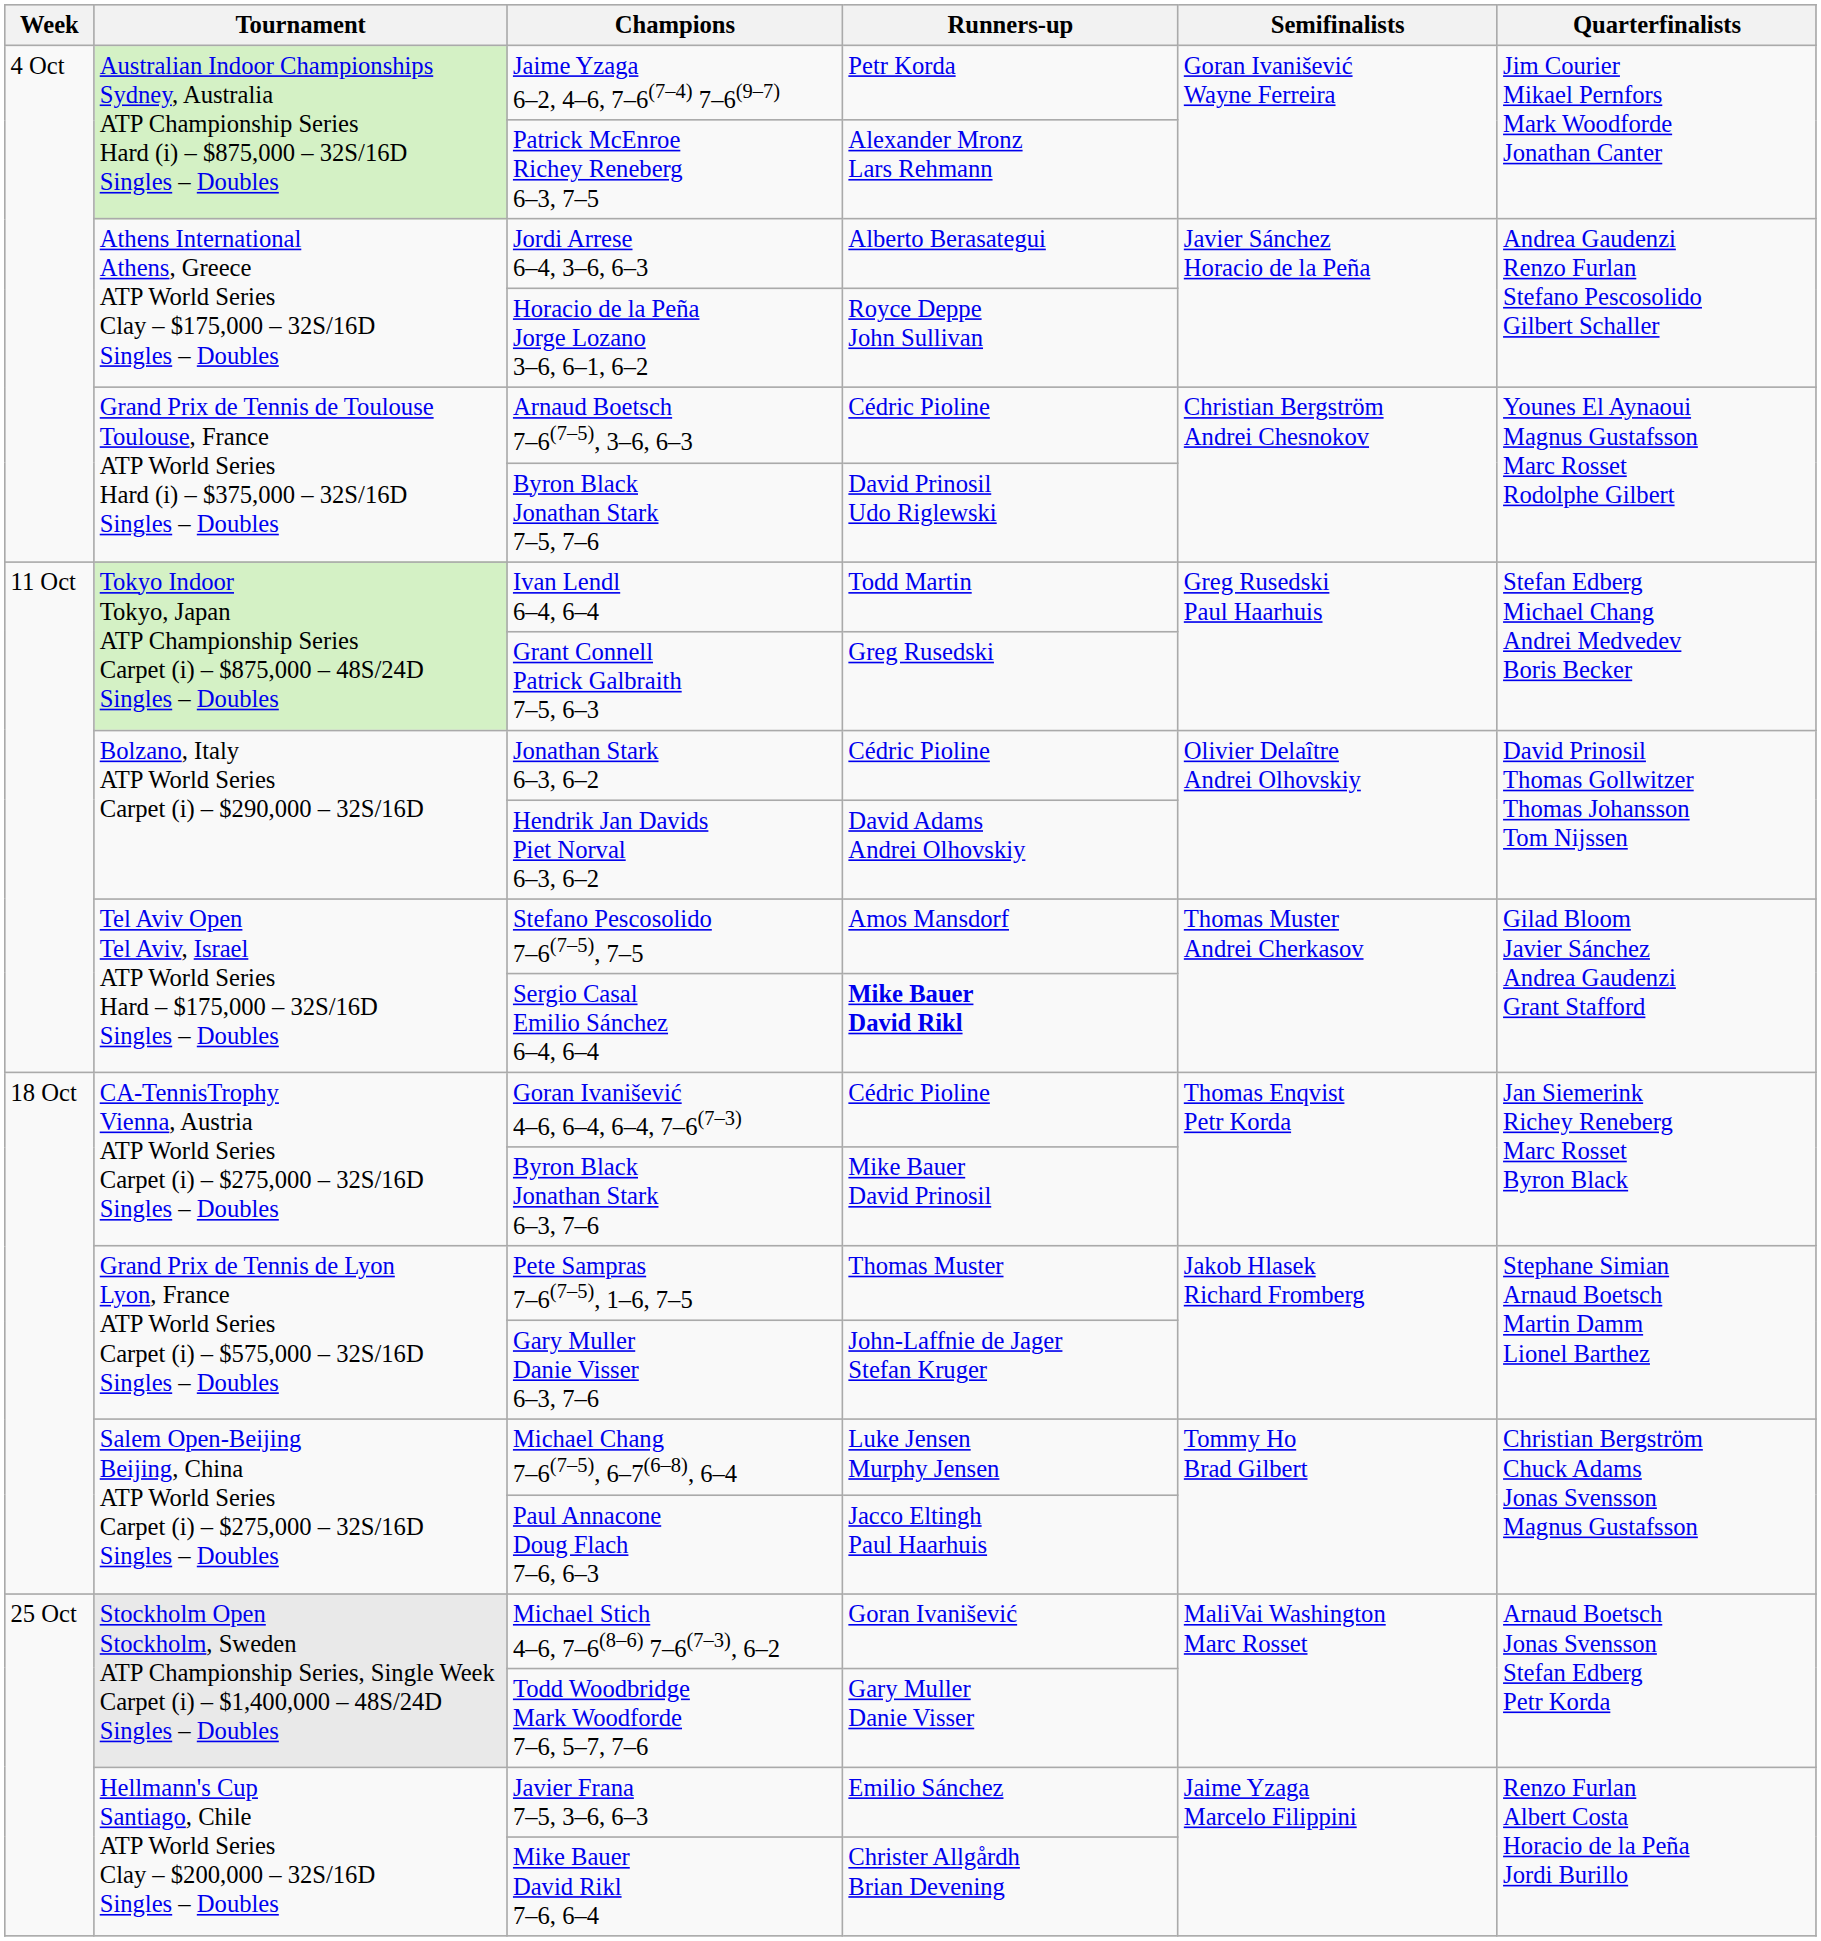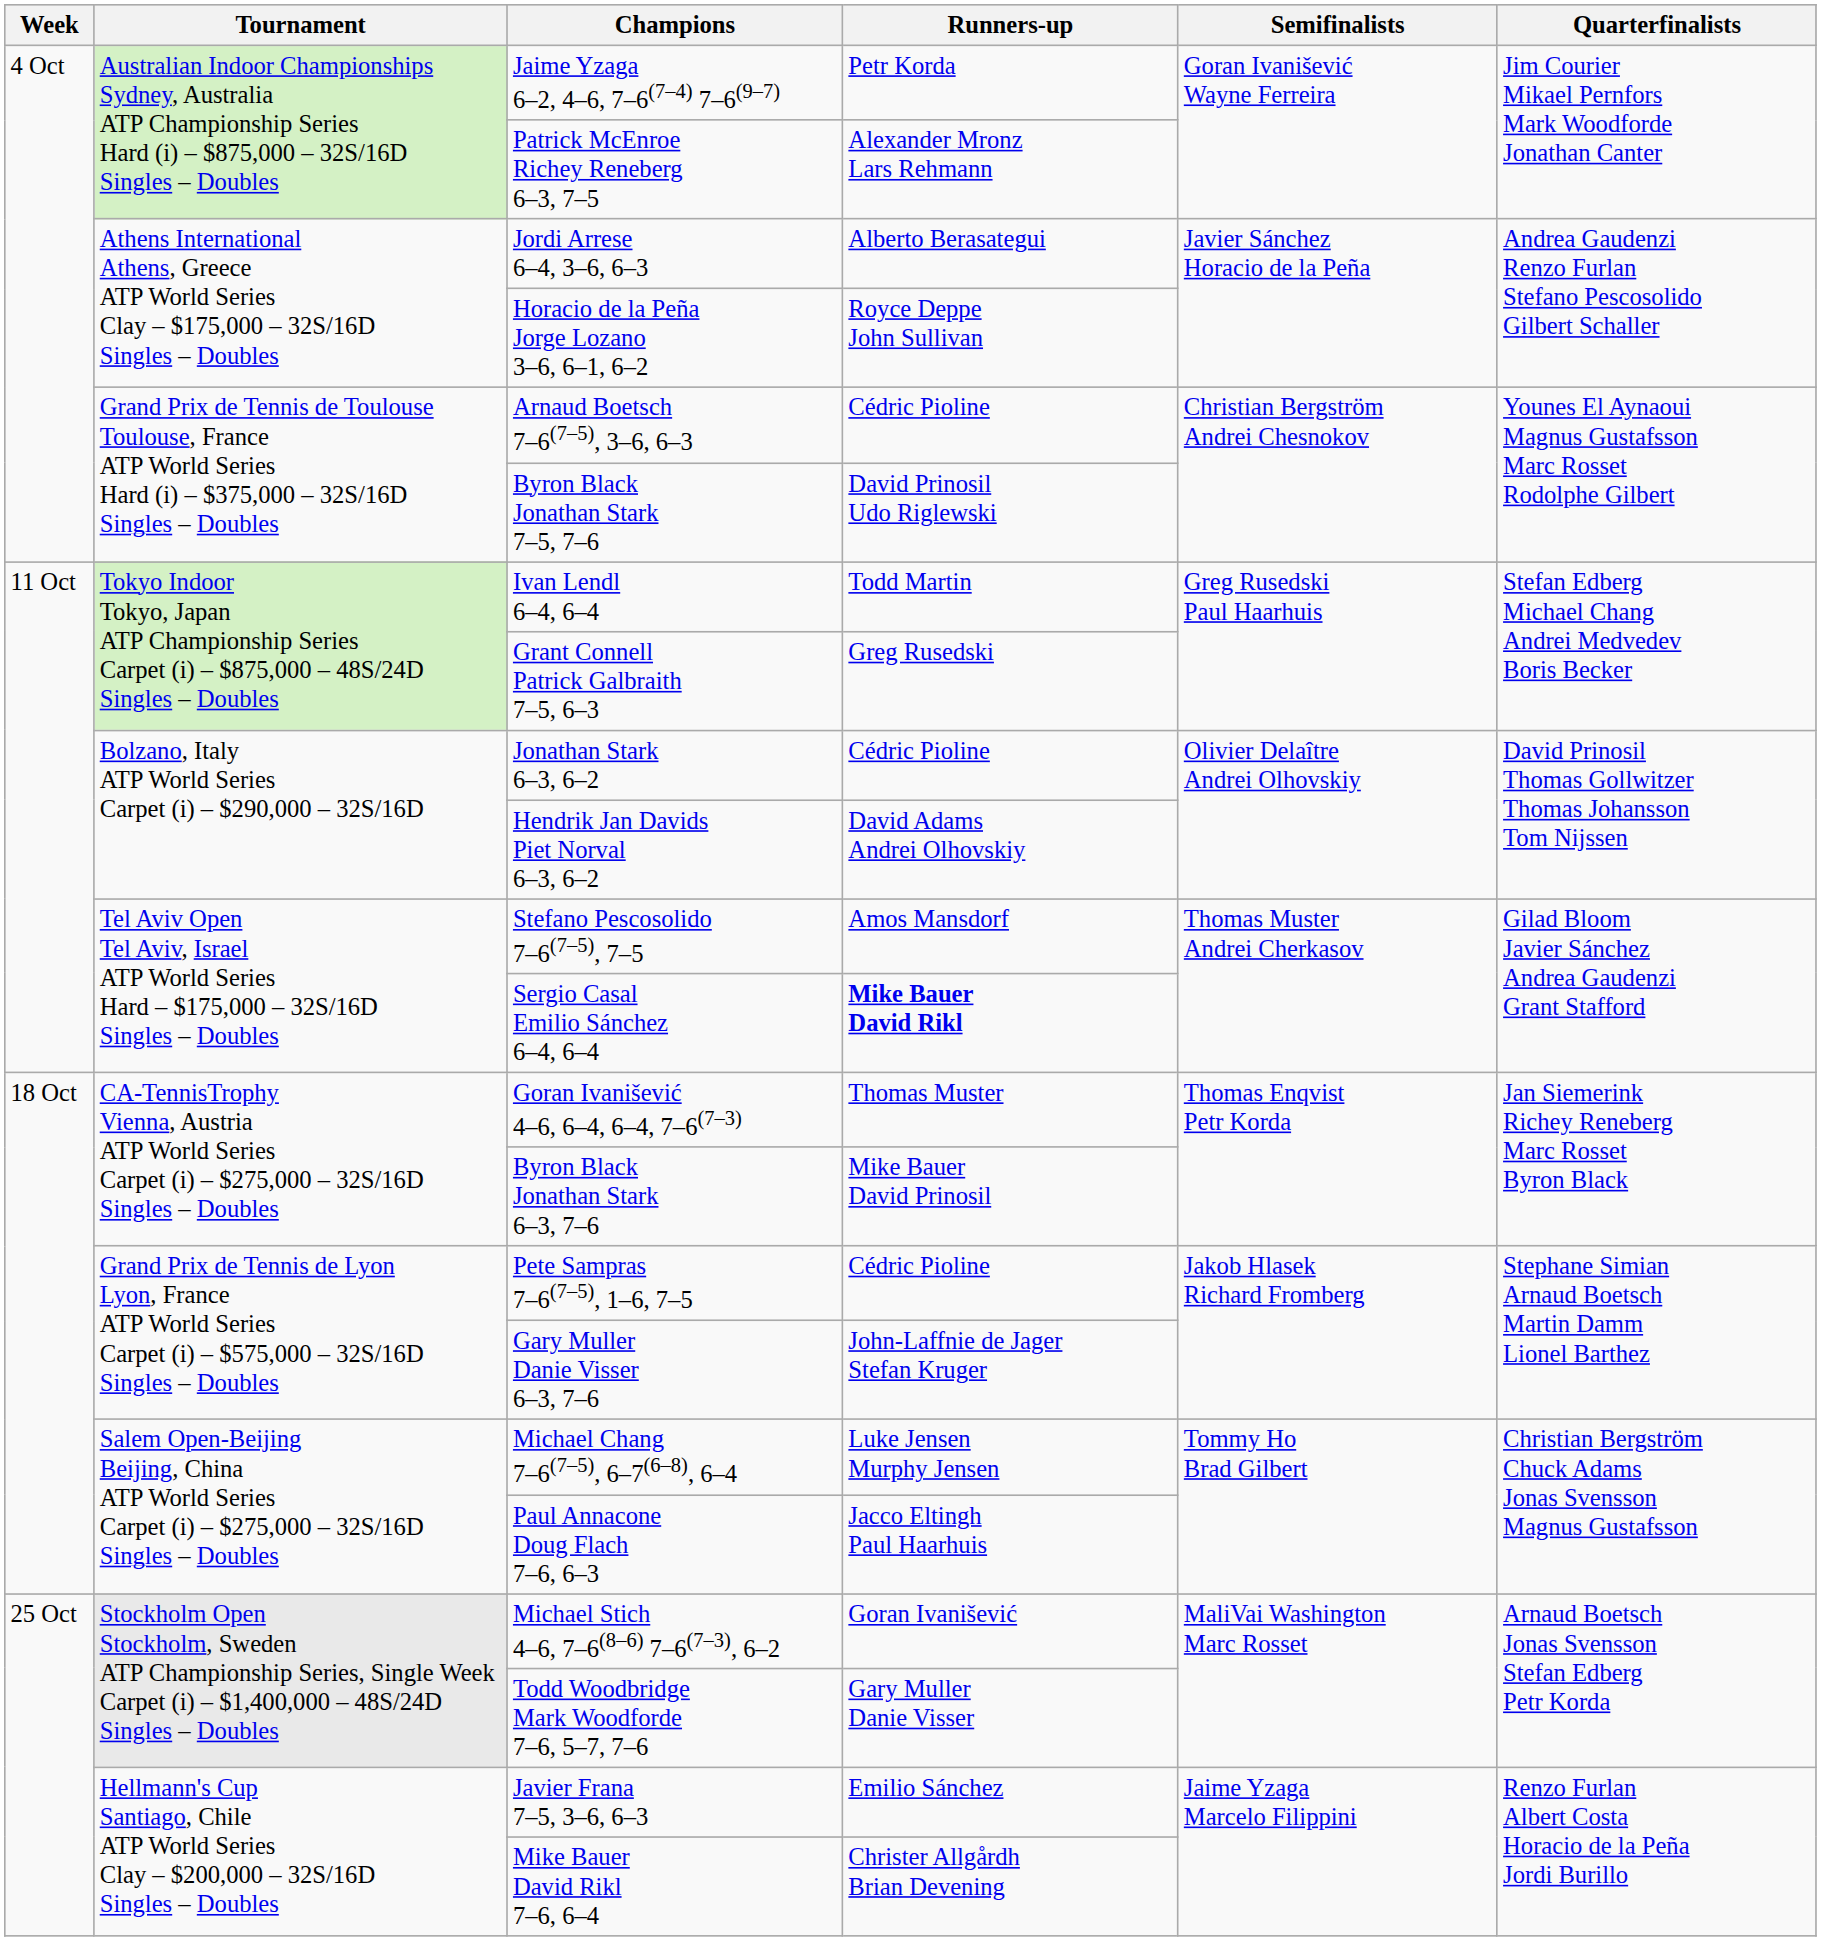 <table class=wikitable style=font-size:95%>
 <tr>
 <th style="width:48px;">Week</th>
 <th style="width:248px;">Tournament</th>
 <th style="width:200px;">Champions</th>
 <th style="width:200px;">Runners-up</th>
 <th style="width:190px;">Semifinalists</th>
 <th style="width:190px;">Quarterfinalists</th>
 </tr>
 <tr valign=top>
 <td rowspan=6>4 Oct</td>
 <td rowspan=2 bgcolor="#D4F1C5"><a href='#'>Australian Indoor Championships</a> <br> <a href='#'>Sydney</a>, Australia<br>ATP Championship Series<br>Hard (i) – $875,000 – 32S/16D <br> <a href='#'>Singles</a> – <a href='#'>Doubles</a></td>
 <td> <a href='#'>Jaime Yzaga</a><br> 6–2, 4–6, 7–6<sup>(7–4)</sup> 7–6<sup>(9–7)</sup></td>
 <td> <a href='#'>Petr Korda</a></td>
 <td rowspan=2> <a href='#'>Goran Ivanišević</a><br> <a href='#'>Wayne Ferreira</a></td>
 <td rowspan=2> <a href='#'>Jim Courier</a><br> <a href='#'>Mikael Pernfors</a><br> <a href='#'>Mark Woodforde</a><br> <a href='#'>Jonathan Canter</a></td>
 </tr>
 <tr valign=top>
 <td> <a href='#'>Patrick McEnroe</a> <br>  <a href='#'>Richey Reneberg</a><br> 6–3, 7–5</td>
 <td> <a href='#'>Alexander Mronz</a> <br>  <a href='#'>Lars Rehmann</a></td>
 </tr>
 <tr valign=top>
 <td rowspan=2><a href='#'>Athens International</a> <br> <a href='#'>Athens</a>, Greece<br>ATP World Series<br>Clay – $175,000 – 32S/16D <br> <a href='#'>Singles</a> – <a href='#'>Doubles</a></td>
 <td> <a href='#'>Jordi Arrese</a><br> 6–4, 3–6, 6–3</td>
 <td> <a href='#'>Alberto Berasategui</a></td>
 <td rowspan=2> <a href='#'>Javier Sánchez</a><br> <a href='#'>Horacio de la Peña</a></td>
 <td rowspan=2> <a href='#'>Andrea Gaudenzi</a><br> <a href='#'>Renzo Furlan</a><br> <a href='#'>Stefano Pescosolido</a><br> <a href='#'>Gilbert Schaller</a></td>
 </tr>
 <tr valign=top>
 <td> <a href='#'>Horacio de la Peña</a> <br>  <a href='#'>Jorge Lozano</a><br> 3–6, 6–1, 6–2</td>
 <td> <a href='#'>Royce Deppe</a> <br>  <a href='#'>John Sullivan</a></td>
 </tr>
 <tr valign=top>
 <td rowspan=2><a href='#'>Grand Prix de Tennis de Toulouse</a> <br> <a href='#'>Toulouse</a>, France<br>ATP World Series<br>Hard (i) – $375,000 – 32S/16D <br> <a href='#'>Singles</a> – <a href='#'>Doubles</a></td>
 <td> <a href='#'>Arnaud Boetsch</a><br> 7–6<sup>(7–5)</sup>, 3–6, 6–3</td>
 <td> <a href='#'>Cédric Pioline</a></td>
 <td rowspan=2> <a href='#'>Christian Bergström</a><br> <a href='#'>Andrei Chesnokov</a></td>
 <td rowspan=2> <a href='#'>Younes El Aynaoui</a><br> <a href='#'>Magnus Gustafsson</a><br> <a href='#'>Marc Rosset</a><br> <a href='#'>Rodolphe Gilbert</a></td>
 </tr>
 <tr valign=top>
 <td> <a href='#'>Byron Black</a> <br>  <a href='#'>Jonathan Stark</a><br> 7–5, 7–6</td>
 <td> <a href='#'>David Prinosil</a> <br>  <a href='#'>Udo Riglewski</a></td>
 </tr>
 <tr valign=top>
 <td rowspan=6>11 Oct</td>
 <td rowspan=2 bgcolor="#D4F1C5"><a href='#'>Tokyo Indoor</a> <br> Tokyo, Japan<br>ATP Championship Series<br>Carpet (i) – $875,000 – 48S/24D <br> <a href='#'>Singles</a> – <a href='#'>Doubles</a></td>
 <td> <a href='#'>Ivan Lendl</a><br> 6–4, 6–4</td>
 <td> <a href='#'>Todd Martin</a></td>
 <td rowspan=2> <a href='#'>Greg Rusedski</a><br> <a href='#'>Paul Haarhuis</a></td>
 <td rowspan=2> <a href='#'>Stefan Edberg</a><br> <a href='#'>Michael Chang</a><br> <a href='#'>Andrei Medvedev</a><br> <a href='#'>Boris Becker</a></td>
 </tr>
 <tr valign=top>
 <td> <a href='#'>Grant Connell</a> <br>  <a href='#'>Patrick Galbraith</a><br> 7–5, 6–3</td>
 <td> <a href='#'>Greg Rusedski</a></td>
 </tr>
 <tr valign=top>
 <td rowspan=2><a href='#'>Bolzano</a>, Italy<br>ATP World Series<br>Carpet (i) – $290,000 – 32S/16D</td>
 <td> <a href='#'>Jonathan Stark</a><br> 6–3, 6–2</td>
 <td> <a href='#'>Cédric Pioline</a></td>
 <td rowspan=2> <a href='#'>Olivier Delaître</a><br> <a href='#'>Andrei Olhovskiy</a></td>
 <td rowspan=2> <a href='#'>David Prinosil</a><br> <a href='#'>Thomas Gollwitzer</a><br> <a href='#'>Thomas Johansson</a><br> <a href='#'>Tom Nijssen</a></td>
 </tr>
 <tr valign=top>
 <td> <a href='#'>Hendrik Jan Davids</a> <br>  <a href='#'>Piet Norval</a><br> 6–3, 6–2</td>
 <td> <a href='#'>David Adams</a> <br>  <a href='#'>Andrei Olhovskiy</a></td>
 </tr>
 <tr valign=top>
 <td rowspan=2><a href='#'>Tel Aviv Open</a> <br> <a href='#'>Tel Aviv</a>, <a href='#'>Israel</a><br>ATP World Series<br>Hard – $175,000 – 32S/16D <br> <a href='#'>Singles</a> – <a href='#'>Doubles</a></td>
 <td> <a href='#'>Stefano Pescosolido</a><br> 7–6<sup>(7–5)</sup>, 7–5</td>
 <td> <a href='#'>Amos Mansdorf</a></td>
 <td rowspan=2> <a href='#'>Thomas Muster</a><br> <a href='#'>Andrei Cherkasov</a></td>
 <td rowspan=2> <a href='#'>Gilad Bloom</a><br> <a href='#'>Javier Sánchez</a><br> <a href='#'>Andrea Gaudenzi</a><br> <a href='#'>Grant Stafford</a></td>
 </tr>
 <tr valign=top>
 <td> <a href='#'>Sergio Casal</a> <br>  <a href='#'>Emilio Sánchez</a><br> 6–4, 6–4</td>
 <td><strong> <a href='#'>Mike Bauer</a> <br>  <a href='#'>David Rikl</a></strong></td>
 </tr>
 <tr valign=top>
 <td rowspan=6>18 Oct</td>
 <td rowspan=2><a href='#'>CA-TennisTrophy</a> <br> <a href='#'>Vienna</a>, Austria<br>ATP World Series<br>Carpet (i) – $275,000 – 32S/16D <br> <a href='#'>Singles</a> – <a href='#'>Doubles</a></td>
 <td> <a href='#'>Goran Ivanišević</a><br> 4–6, 6–4, 6–4, 7–6<sup>(7–3)</sup></td>
-<td> <a href='#'>Cédric Pioline</a></td>
+<td> <a href='#'>Thomas Muster</a></td>
 <td rowspan=2> <a href='#'>Thomas Enqvist</a><br> <a href='#'>Petr Korda</a></td>
 <td rowspan=2> <a href='#'>Jan Siemerink</a><br> <a href='#'>Richey Reneberg</a><br> <a href='#'>Marc Rosset</a><br> <a href='#'>Byron Black</a></td>
 </tr>
 <tr valign=top>
 <td> <a href='#'>Byron Black</a> <br>  <a href='#'>Jonathan Stark</a><br> 6–3, 7–6</td>
 <td> <a href='#'>Mike Bauer</a> <br>  <a href='#'>David Prinosil</a></td>
 </tr>
 <tr valign=top>
 <td rowspan=2><a href='#'>Grand Prix de Tennis de Lyon</a> <br> <a href='#'>Lyon</a>, France<br>ATP World Series<br>Carpet (i) – $575,000 – 32S/16D <br> <a href='#'>Singles</a> – <a href='#'>Doubles</a></td>
 <td> <a href='#'>Pete Sampras</a><br> 7–6<sup>(7–5)</sup>, 1–6, 7–5</td>
-<td> <a href='#'>Thomas Muster</a></td>
+<td> <a href='#'>Cédric Pioline</a></td>
 <td rowspan=2> <a href='#'>Jakob Hlasek</a><br> <a href='#'>Richard Fromberg</a></td>
 <td rowspan=2> <a href='#'>Stephane Simian</a><br> <a href='#'>Arnaud Boetsch</a><br> <a href='#'>Martin Damm</a><br> <a href='#'>Lionel Barthez</a></td>
 </tr>
 <tr valign=top>
 <td> <a href='#'>Gary Muller</a> <br>  <a href='#'>Danie Visser</a><br> 6–3, 7–6</td>
 <td> <a href='#'>John-Laffnie de Jager</a> <br>  <a href='#'>Stefan Kruger</a></td>
 </tr>
 <tr valign=top>
 <td rowspan=2><a href='#'>Salem Open-Beijing</a> <br> <a href='#'>Beijing</a>, China<br>ATP World Series<br>Carpet (i) – $275,000 – 32S/16D <br> <a href='#'>Singles</a> – <a href='#'>Doubles</a></td>
 <td> <a href='#'>Michael Chang</a><br> 7–6<sup>(7–5)</sup>, 6–7<sup>(6–8)</sup>, 6–4</td>
 <td> <a href='#'>Luke Jensen</a> <br>  <a href='#'>Murphy Jensen</a></td>
 <td rowspan=2> <a href='#'>Tommy Ho</a><br> <a href='#'>Brad Gilbert</a></td>
 <td rowspan=2> <a href='#'>Christian Bergström</a><br> <a href='#'>Chuck Adams</a><br> <a href='#'>Jonas Svensson</a><br> <a href='#'>Magnus Gustafsson</a></td>
 </tr>
 <tr valign=top>
 <td> <a href='#'>Paul Annacone</a> <br>  <a href='#'>Doug Flach</a><br> 7–6, 6–3</td>
 <td> <a href='#'>Jacco Eltingh</a> <br>  <a href='#'>Paul Haarhuis</a></td>
 </tr>
 <tr valign=top>
 <td rowspan=4>25 Oct</td>
 <td rowspan=2 bgcolor="E9E9E9"><a href='#'>Stockholm Open</a><br><a href='#'>Stockholm</a>, Sweden<br>ATP Championship Series, Single Week<br>Carpet (i) – $1,400,000 – 48S/24D <br> <a href='#'>Singles</a> – <a href='#'>Doubles</a></td>
 <td> <a href='#'>Michael Stich</a><br> 4–6, 7–6<sup>(8–6)</sup> 7–6<sup>(7–3)</sup>, 6–2</td>
 <td> <a href='#'>Goran Ivanišević</a></td>
 <td rowspan=2> <a href='#'>MaliVai Washington</a><br> <a href='#'>Marc Rosset</a></td>
 <td rowspan=2> <a href='#'>Arnaud Boetsch</a><br> <a href='#'>Jonas Svensson</a><br> <a href='#'>Stefan Edberg</a><br> <a href='#'>Petr Korda</a></td>
 </tr>
 <tr valign=top>
 <td> <a href='#'>Todd Woodbridge</a> <br>  <a href='#'>Mark Woodforde</a><br> 7–6, 5–7, 7–6</td>
 <td> <a href='#'>Gary Muller</a> <br>  <a href='#'>Danie Visser</a></td>
 </tr>
 <tr valign=top>
 <td rowspan=2><a href='#'>Hellmann's Cup</a> <br> <a href='#'>Santiago</a>, Chile<br>ATP World Series<br>Clay – $200,000 – 32S/16D <br> <a href='#'>Singles</a> – <a href='#'>Doubles</a></td>
 <td> <a href='#'>Javier Frana</a><br> 7–5, 3–6, 6–3</td>
 <td> <a href='#'>Emilio Sánchez</a></td>
 <td rowspan=2> <a href='#'>Jaime Yzaga</a><br> <a href='#'>Marcelo Filippini</a></td>
 <td rowspan=2> <a href='#'>Renzo Furlan</a><br> <a href='#'>Albert Costa</a><br> <a href='#'>Horacio de la Peña</a><br> <a href='#'>Jordi Burillo</a></td>
 </tr>
 <tr valign=top>
 <td> <a href='#'>Mike Bauer</a> <br>  <a href='#'>David Rikl</a><br> 7–6, 6–4</td>
 <td> <a href='#'>Christer Allgårdh</a> <br>  <a href='#'>Brian Devening</a></td>
 </tr>
 </table>
